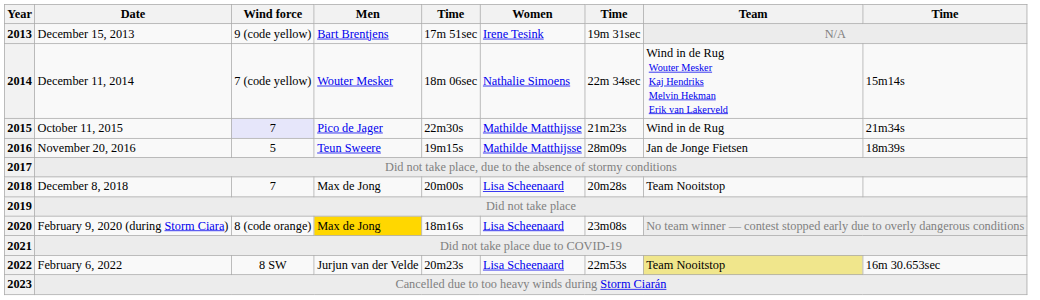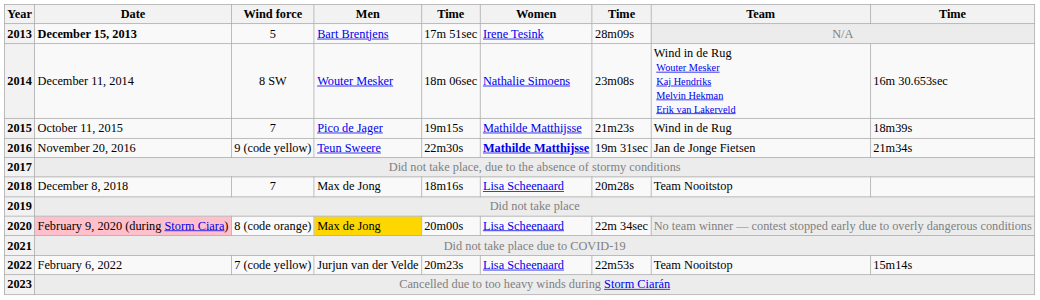 <table class="wikitable">
 <tr>
 <th>Year</th>
 <th>Date</th>
 <th>Wind force</th>
 <th>Men</th>
 <th>Time</th>
 <th>Women</th>
 <th>Time</th>
 <th>Team</th>
 <th>Time</th>
 </tr>
 <tr>
 <th>2013</th>
-<td>December 15, 2013</td>
-<td align=center>9 (code yellow)</td>
+<td><strong>December 15, 2013</strong></td>
+<td align=center>5</td>
 <td> <a href='#'>Bart Brentjens</a></td>
 <td>17m 51sec</td>
 <td> <a href='#'>Irene Tesink</a></td>
-<td>19m 31sec</td>
+<td>28m09s</td>
 <td colspan=2 style="background: #ececec; color: grey; vertical-align: middle; text-align: center; " class="table-na">N/A</td>
 </tr>
 <tr>
 <th>2014</th>
 <td>December 11, 2014</td>
-<td align=center>7 (code yellow)</td>
+<td align=center>8 SW</td>
 <td> <a href='#'>Wouter Mesker</a></td>
 <td>18m 06sec</td>
 <td> <a href='#'>Nathalie Simoens</a></td>
-<td>22m 34sec</td>
+<td>23m08s</td>
 <td>Wind in de Rug<br><small> <a href='#'>Wouter Mesker</a><br> <a href='#'>Kaj Hendriks</a><br> <a href='#'>Melvin Hekman</a><br> <a href='#'>Erik van Lakerveld</a></small></td>
-<td>15m14s</td>
+<td>16m 30.653sec</td>
 </tr>
 <tr>
 <th>2015</th>
 <td>October 11, 2015</td>
-<td align=center style="background: lavender;">7</td>
+<td align=center>7</td>
 <td> <a href='#'>Pico de Jager</a></td>
-<td>22m30s</td>
+<td>19m15s</td>
 <td> <a href='#'>Mathilde Matthijsse</a></td>
 <td>21m23s</td>
 <td>Wind in de Rug</td>
-<td>21m34s</td>
+<td>18m39s</td>
 </tr>
 <tr>
 <th>2016</th>
 <td>November 20, 2016</td>
-<td align=center>5</td>
+<td align=center>9 (code yellow)</td>
 <td> <a href='#'>Teun Sweere</a></td>
-<td>19m15s</td>
-<td> <a href='#'>Mathilde Matthijsse</a></td>
-<td>28m09s</td>
+<td>22m30s</td>
+<td><strong> <a href='#'>Mathilde Matthijsse</a></strong></td>
+<td>19m 31sec</td>
 <td>Jan de Jonge Fietsen</td>
-<td>18m39s</td>
+<td>21m34s</td>
 </tr>
 <tr>
 <th>2017</th>
 <td colspan="8" style="background: #ececec; color: grey; vertical-align: middle; text-align: center; " class="table-na">Did not take place, due to the absence of stormy conditions</td>
 </tr>
 <tr>
 <th>2018</th>
 <td>December 8, 2018</td>
 <td align=center>7</td>
 <td> Max de Jong</td>
-<td>20m00s</td>
+<td>18m16s</td>
 <td> <a href='#'>Lisa Scheenaard</a></td>
 <td>20m28s</td>
 <td>Team Nooitstop</td>
 <td></td>
 </tr>
 <tr>
 <th>2019</th>
 <td colspan="8" style="background: #ececec; color: grey; vertical-align: middle; text-align: center; " class="table-na">Did not take place</td>
 </tr>
 <tr>
 <th>2020</th>
-<td>February 9, 2020 (during <a href='#'>Storm Ciara</a>)</td>
+<td style="background: pink;">February 9, 2020 (during <a href='#'>Storm Ciara</a>)</td>
 <td align=center>8 (code orange)</td>
 <td style="background: gold;"> Max de Jong</td>
-<td>18m16s</td>
+<td>20m00s</td>
 <td> <a href='#'>Lisa Scheenaard</a></td>
-<td>23m08s</td>
+<td>22m 34sec</td>
 <td colspan=2 style="background: #ececec; color: grey; vertical-align: middle; text-align: center; " class="table-na">No team winner — contest stopped early due to overly dangerous conditions</td>
 </tr>
 <tr>
 <th>2021</th>
 <td colspan="8" style="background: #ececec; color: grey; vertical-align: middle; text-align: center; " class="table-na">Did not take place due to COVID-19</td>
 </tr>
 <tr>
 <th>2022</th>
 <td>February 6, 2022</td>
-<td align=center>8 SW</td>
+<td align=center>7 (code yellow)</td>
 <td> Jurjun van der Velde</td>
 <td>20m23s</td>
 <td> <a href='#'>Lisa Scheenaard</a></td>
 <td>22m53s</td>
-<td style="background: khaki;">Team Nooitstop</td>
-<td>16m 30.653sec</td>
+<td>Team Nooitstop</td>
+<td>15m14s</td>
 </tr>
 <tr>
 <th>2023</th>
 <td colspan="8" style="background: #ececec; color: grey; vertical-align: middle; text-align: center; " class="table-na">Cancelled due to too heavy winds during <a href='#'>Storm Ciarán</a></td>
 </tr>
 </table>
